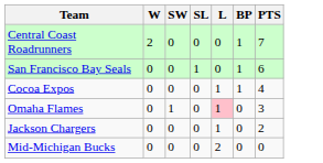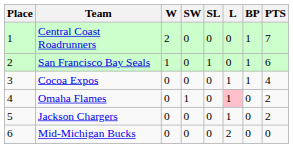 <table class="wikitable">
 <tr>
+<th>Place</th>
 <th width="170">Team</th>
 <th width="20">W</th>
 <th width="20">SW</th>
 <th width="20">SL</th>
 <th width="20">L</th>
 <th width="20">BP</th>
 <th width="25">PTS</th>
 </tr>
 <tr bgcolor=#ccffcc>
+<td>1</td>
 <td><a href='#'>Central Coast Roadrunners</a></td>
 <td>2</td>
 <td>0</td>
 <td>0</td>
 <td>0</td>
 <td>1</td>
 <td>7</td>
 </tr>
 <tr bgcolor=#ccffcc>
+<td>2</td>
 <td><a href='#'>San Francisco Bay Seals</a></td>
-<td>0</td>
+<td>1</td>
 <td>0</td>
 <td>1</td>
 <td>0</td>
 <td>1</td>
 <td>6</td>
 </tr>
 <tr>
+<td>3</td>
 <td><a href='#'>Cocoa Expos</a></td>
 <td>0</td>
 <td>0</td>
 <td>0</td>
 <td>1</td>
 <td>1</td>
 <td>4</td>
 </tr>
 <tr>
+<td>4</td>
 <td><a href='#'>Omaha Flames</a></td>
 <td>0</td>
 <td>1</td>
 <td>0</td>
 <td style="background: pink;">1</td>
 <td>0</td>
-<td>3</td>
+<td>2</td>
 </tr>
 <tr>
+<td>5</td>
 <td><a href='#'>Jackson Chargers</a></td>
 <td>0</td>
 <td>0</td>
 <td>0</td>
 <td>1</td>
 <td>0</td>
 <td>2</td>
 </tr>
 <tr>
+<td>6</td>
 <td><a href='#'>Mid-Michigan Bucks</a></td>
 <td>0</td>
 <td>0</td>
 <td>0</td>
 <td>2</td>
 <td>0</td>
 <td>0</td>
 </tr>
 </table>
